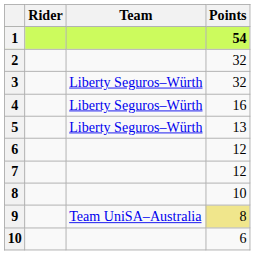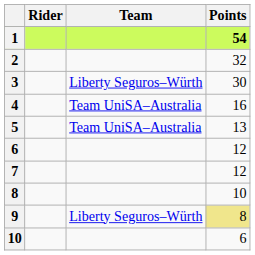 <table class="wikitable">
 <tr>
 <th></th>
 <th>Rider</th>
 <th>Team</th>
 <th>Points</th>
 </tr>
 <tr style="background:#CCFB5D;">
 <th>1</th>
 <td><strong></strong></td>
 <td><strong></strong></td>
 <td align=right><strong>54</strong></td>
 </tr>
 <tr>
 <th>2</th>
 <td></td>
 <td></td>
 <td align=right>32</td>
 </tr>
 <tr>
 <th>3</th>
 <td></td>
 <td><a href='#'>Liberty Seguros–Würth</a></td>
-<td align=right>32</td>
+<td align=right>30</td>
 </tr>
 <tr>
 <th>4</th>
 <td></td>
-<td><a href='#'>Liberty Seguros–Würth</a></td>
+<td><a href='#'>Team UniSA–Australia</a></td>
 <td align=right>16</td>
 </tr>
 <tr>
 <th>5</th>
 <td></td>
-<td><a href='#'>Liberty Seguros–Würth</a></td>
+<td><a href='#'>Team UniSA–Australia</a></td>
 <td align=right>13</td>
 </tr>
 <tr>
 <th>6</th>
 <td></td>
 <td></td>
 <td align=right>12</td>
 </tr>
 <tr>
 <th>7</th>
 <td></td>
 <td></td>
 <td align=right>12</td>
 </tr>
 <tr>
 <th>8</th>
 <td></td>
 <td></td>
 <td align=right>10</td>
 </tr>
 <tr>
 <th>9</th>
 <td></td>
-<td><a href='#'>Team UniSA–Australia</a></td>
+<td><a href='#'>Liberty Seguros–Würth</a></td>
 <td align=right style="background: khaki;">8</td>
 </tr>
 <tr>
 <th>10</th>
 <td></td>
 <td></td>
 <td style="text-align:right;">6</td>
 </tr>
 </table>
